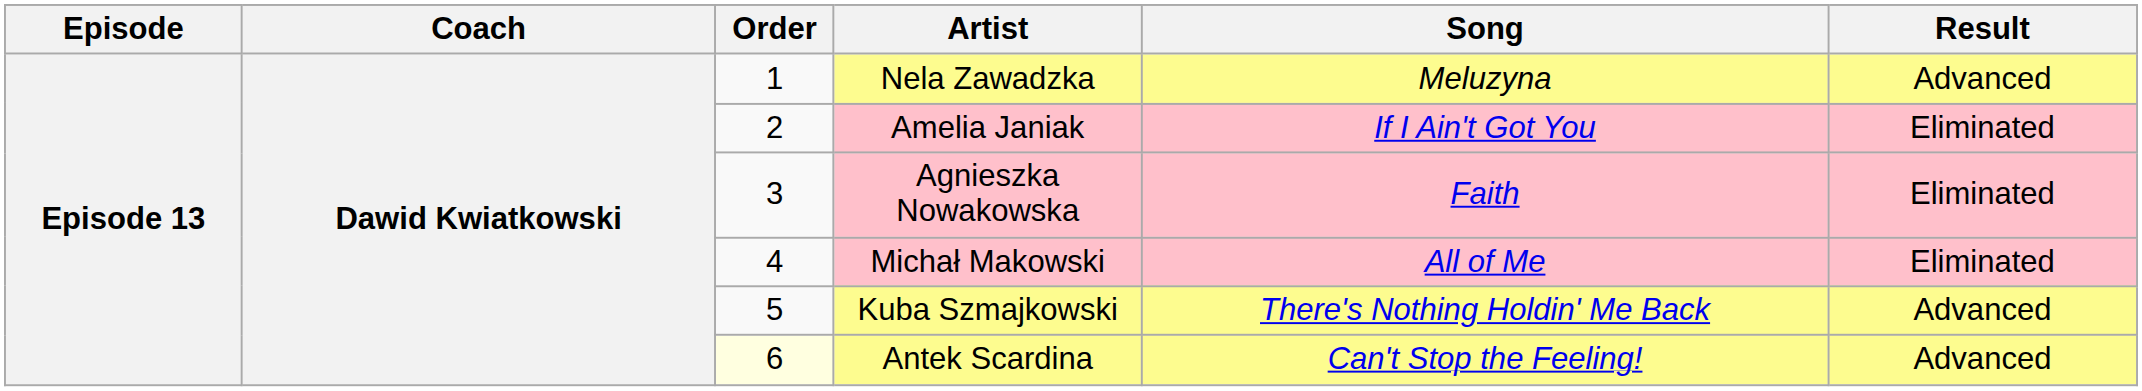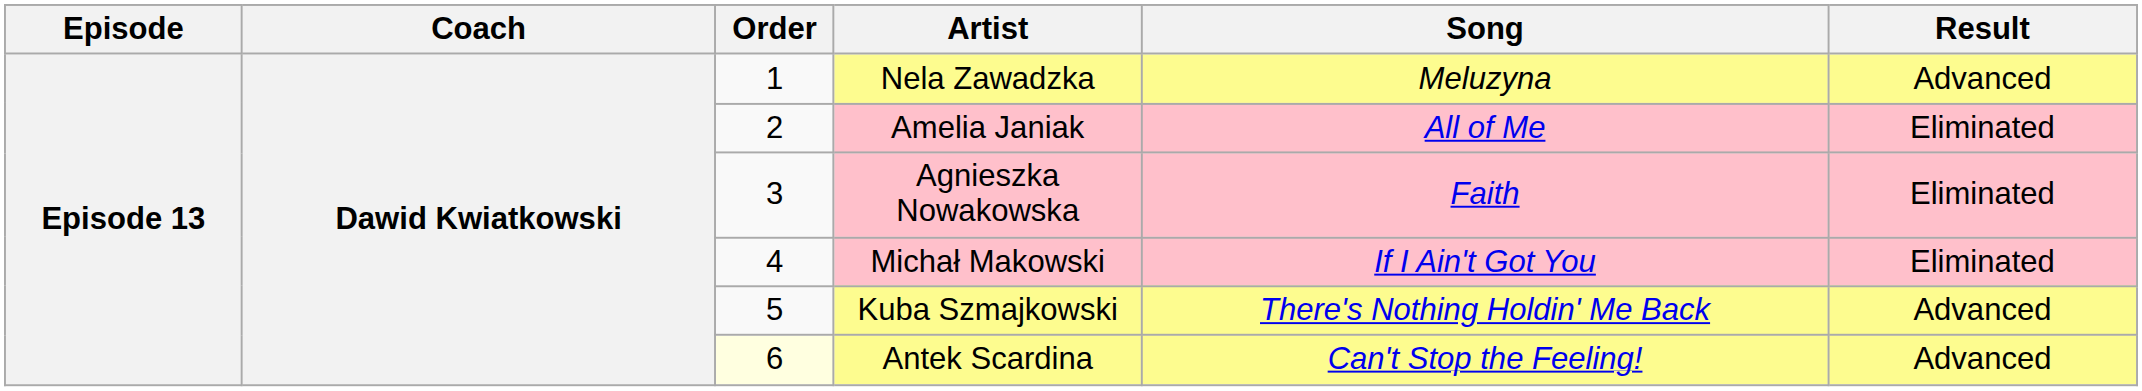 <table class="wikitable" style="text-align: center; width:87%;">
 <tr>
 <th style="width:10%;">Episode</th>
 <th style="width:20%;">Coach</th>
 <th style="width:05%;">Order</th>
 <th style="width:13%;">Artist</th>
 <th style="width:29%;">Song</th>
 <th style="width:13%;">Result</th>
 </tr>
 <tr>
 <th rowspan="6">Episode 13<br><small></small></th>
 <th rowspan="6"><strong>Dawid Kwiatkowski</strong></th>
 <td>1</td>
 <td style="background:#fdfc8f;">Nela Zawadzka</td>
 <td style="background:#fdfc8f;"><em>Meluzyna</em></td>
 <td style="background:#fdfc8f;">Advanced</td>
 </tr>
 <tr>
 <td>2</td>
 <td style="background:pink;">Amelia Janiak</td>
-<td style="background:pink;"><em><a href='#'>If I Ain't Got You</a></em></td>
+<td style="background:pink;"><a href='#'><em>All of Me</em></a></td>
 <td style="background:pink;">Eliminated</td>
 </tr>
 <tr>
 <td>3</td>
 <td style="background:pink;">Agnieszka Nowakowska</td>
 <td style="background:pink;"><em><a href='#'>Faith</a></em></td>
 <td style="background:pink;">Eliminated</td>
 </tr>
 <tr>
 <td>4</td>
 <td style="background:pink;">Michał Makowski</td>
-<td style="background:pink;"><a href='#'><em>All of Me</em></a></td>
+<td style="background:pink;"><em><a href='#'>If I Ain't Got You</a></em></td>
 <td style="background:pink;">Eliminated</td>
 </tr>
 <tr>
 <td>5</td>
 <td style="background:#fdfc8f;">Kuba Szmajkowski</td>
 <td style="background:#fdfc8f;"><em><a href='#'>There's Nothing Holdin' Me Back</a></em></td>
 <td style="background:#fdfc8f;">Advanced</td>
 </tr>
 <tr>
 <td style="background: lightyellow;">6</td>
 <td style="background:#fdfc8f;">Antek Scardina</td>
 <td style="background:#fdfc8f;"><em><a href='#'>Can't Stop the Feeling!</a></em></td>
 <td style="background:#fdfc8f;">Advanced</td>
 </tr>
 </table>
